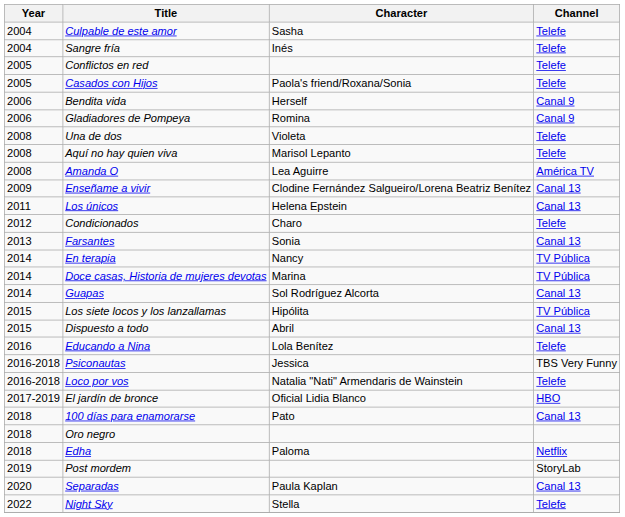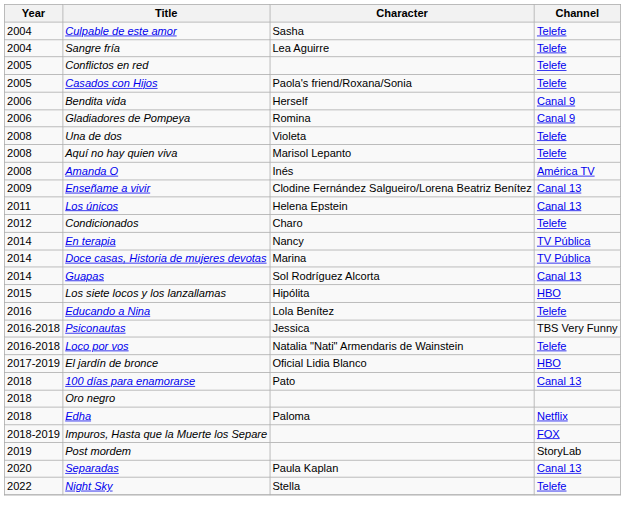 <table class="wikitable" style="font-size: 90%;">
 <tr>
 <th>Year</th>
 <th>Title</th>
 <th>Character</th>
 <th>Channel</th>
 </tr>
 <tr>
 <td>2004</td>
 <td><em><a href='#'>Culpable de este amor</a></em></td>
 <td>Sasha</td>
 <td><a href='#'>Telefe</a></td>
 </tr>
 <tr>
 <td>2004</td>
 <td><em>Sangre fría</em></td>
-<td>Inés</td>
+<td>Lea Aguirre</td>
 <td><a href='#'>Telefe</a></td>
 </tr>
 <tr>
 <td>2005</td>
 <td><em>Conflictos en red</em></td>
 <td></td>
 <td><a href='#'>Telefe</a></td>
 </tr>
 <tr>
 <td>2005</td>
 <td><em><a href='#'>Casados con Hijos</a></em></td>
 <td>Paola's friend/Roxana/Sonia</td>
 <td><a href='#'>Telefe</a></td>
 </tr>
 <tr>
 <td>2006</td>
 <td><em>Bendita vida</em></td>
 <td>Herself</td>
 <td><a href='#'>Canal 9</a></td>
 </tr>
 <tr>
 <td>2006</td>
 <td><em>Gladiadores de Pompeya</em></td>
 <td>Romina</td>
 <td><a href='#'>Canal 9</a></td>
 </tr>
 <tr>
 <td>2008</td>
 <td><em>Una de dos</em></td>
 <td>Violeta</td>
 <td><a href='#'>Telefe</a></td>
 </tr>
 <tr>
 <td>2008</td>
 <td><em>Aquí no hay quien viva</em></td>
 <td>Marisol Lepanto</td>
 <td><a href='#'>Telefe</a></td>
 </tr>
 <tr>
 <td>2008</td>
 <td><em><a href='#'>Amanda O</a></em></td>
-<td>Lea Aguirre</td>
+<td>Inés</td>
 <td><a href='#'>América TV</a></td>
 </tr>
 <tr>
 <td>2009</td>
 <td><em><a href='#'>Enseñame a vivir</a></em></td>
 <td>Clodine Fernández Salgueiro/Lorena Beatriz Benítez</td>
 <td><a href='#'>Canal 13</a></td>
 </tr>
 <tr>
 <td>2011</td>
 <td><em><a href='#'>Los únicos</a></em></td>
 <td>Helena Epstein</td>
 <td><a href='#'>Canal 13</a></td>
 </tr>
 <tr>
 <td>2012</td>
 <td><em>Condicionados</em></td>
 <td>Charo</td>
 <td><a href='#'>Telefe</a></td>
-</tr>
-<tr>
-<td>2013</td>
-<td><em><a href='#'>Farsantes</a></em></td>
-<td>Sonia</td>
-<td><a href='#'>Canal 13</a></td>
 </tr>
 <tr>
 <td>2014</td>
 <td><em><a href='#'>En terapia</a></em></td>
 <td>Nancy</td>
 <td><a href='#'>TV Pública</a></td>
 </tr>
 <tr>
 <td>2014</td>
 <td><em><a href='#'>Doce casas, Historia de mujeres devotas</a></em></td>
 <td>Marina</td>
 <td><a href='#'>TV Pública</a></td>
 </tr>
 <tr>
 <td>2014</td>
 <td><em><a href='#'>Guapas</a></em></td>
 <td>Sol Rodríguez Alcorta</td>
 <td><a href='#'>Canal 13</a></td>
 </tr>
 <tr>
 <td>2015</td>
 <td><em>Los siete locos y los lanzallamas</em></td>
 <td>Hipólita</td>
-<td><a href='#'>TV Pública</a></td>
-</tr>
-<tr>
-<td>2015</td>
-<td><em>Dispuesto a todo</em></td>
-<td>Abril</td>
-<td><a href='#'>Canal 13</a></td>
+<td><a href='#'>HBO</a></td>
 </tr>
 <tr>
 <td>2016</td>
 <td><em><a href='#'>Educando a Nina</a></em></td>
 <td>Lola Benítez</td>
 <td><a href='#'>Telefe</a></td>
 </tr>
 <tr>
 <td>2016-2018</td>
 <td><em><a href='#'>Psiconautas</a></em></td>
 <td>Jessica</td>
 <td>TBS Very Funny</td>
 </tr>
 <tr>
 <td>2016-2018</td>
 <td><em><a href='#'>Loco por vos</a></em></td>
 <td>Natalia "Nati" Armendaris de Wainstein</td>
 <td><a href='#'>Telefe</a></td>
 </tr>
 <tr>
 <td>2017-2019</td>
 <td><em>El jardín de bronce</em></td>
 <td>Oficial Lidia Blanco</td>
 <td><a href='#'>HBO</a></td>
 </tr>
 <tr>
 <td>2018</td>
 <td><em><a href='#'>100 días para enamorarse</a></em></td>
 <td>Pato</td>
 <td><a href='#'>Canal 13</a></td>
 </tr>
 <tr>
 <td>2018</td>
 <td><em>Oro negro</em></td>
 <td></td>
 <td></td>
 </tr>
 <tr>
 <td>2018</td>
 <td><em><a href='#'>Edha</a></em></td>
 <td>Paloma</td>
 <td><a href='#'>Netflix</a></td>
 </tr>
 <tr>
+<td>2018-2019</td>
+<td><em>Impuros, Hasta que la Muerte los Separe</em></td>
+<td></td>
+<td><a href='#'>FOX</a></td>
+</tr>
+<tr>
 <td>2019</td>
 <td><em>Post mordem</em></td>
 <td></td>
 <td>StoryLab</td>
 </tr>
 <tr>
 <td>2020</td>
 <td><em><a href='#'>Separadas</a></em></td>
 <td>Paula Kaplan</td>
 <td><a href='#'>Canal 13</a></td>
 </tr>
 <tr>
 <td>2022</td>
 <td><em><a href='#'>Night Sky</a></em></td>
 <td>Stella</td>
 <td><a href='#'>Telefe</a></td>
 </tr>
 <tr>
 </tr>
 </table>
